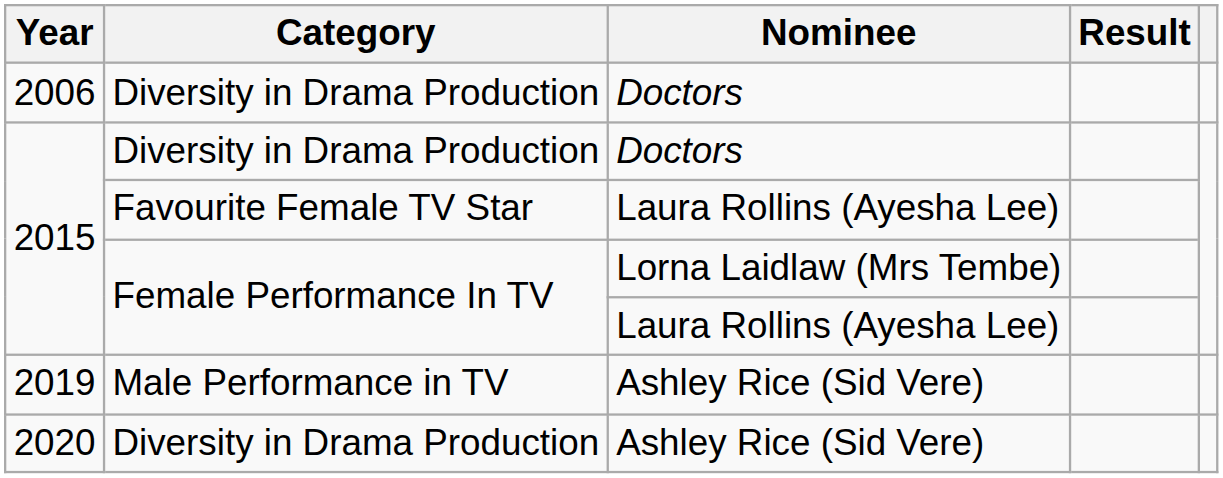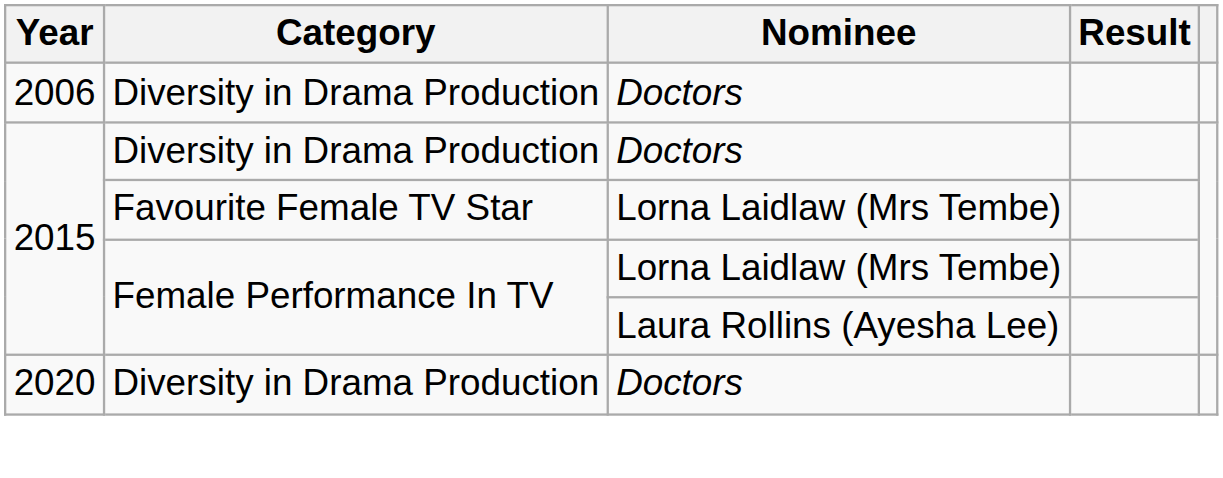 <table class="wikitable">
 <tr>
 <th>Year</th>
 <th>Category</th>
 <th>Nominee</th>
 <th>Result</th>
 <th></th>
 </tr>
 <tr>
 <td>2006</td>
 <td>Diversity in Drama Production</td>
 <td><em>Doctors</em></td>
 <td></td>
 <td align="center"></td>
 </tr>
 <tr>
 <td rowspan="4">2015</td>
 <td>Diversity in Drama Production</td>
 <td><em>Doctors</em></td>
 <td></td>
 <td align="center" rowspan="4"></td>
 </tr>
 <tr>
 <td>Favourite Female TV Star</td>
-<td>Laura Rollins (Ayesha Lee)</td>
+<td>Lorna Laidlaw (Mrs Tembe)</td>
 <td></td>
 </tr>
 <tr>
 <td rowspan="2">Female Performance In TV</td>
 <td>Lorna Laidlaw (Mrs Tembe)</td>
 <td></td>
 </tr>
 <tr>
 <td>Laura Rollins (Ayesha Lee)</td>
 <td></td>
 </tr>
 <tr>
-<td>2019</td>
-<td>Male Performance in TV</td>
-<td>Ashley Rice (Sid Vere)</td>
-<td></td>
-<td align="center"></td>
-</tr>
-<tr>
 <td>2020</td>
 <td>Diversity in Drama Production</td>
-<td>Ashley Rice (Sid Vere)</td>
+<td><em>Doctors</em></td>
 <td></td>
 <td align="center"></td>
 </tr>
 </table>
